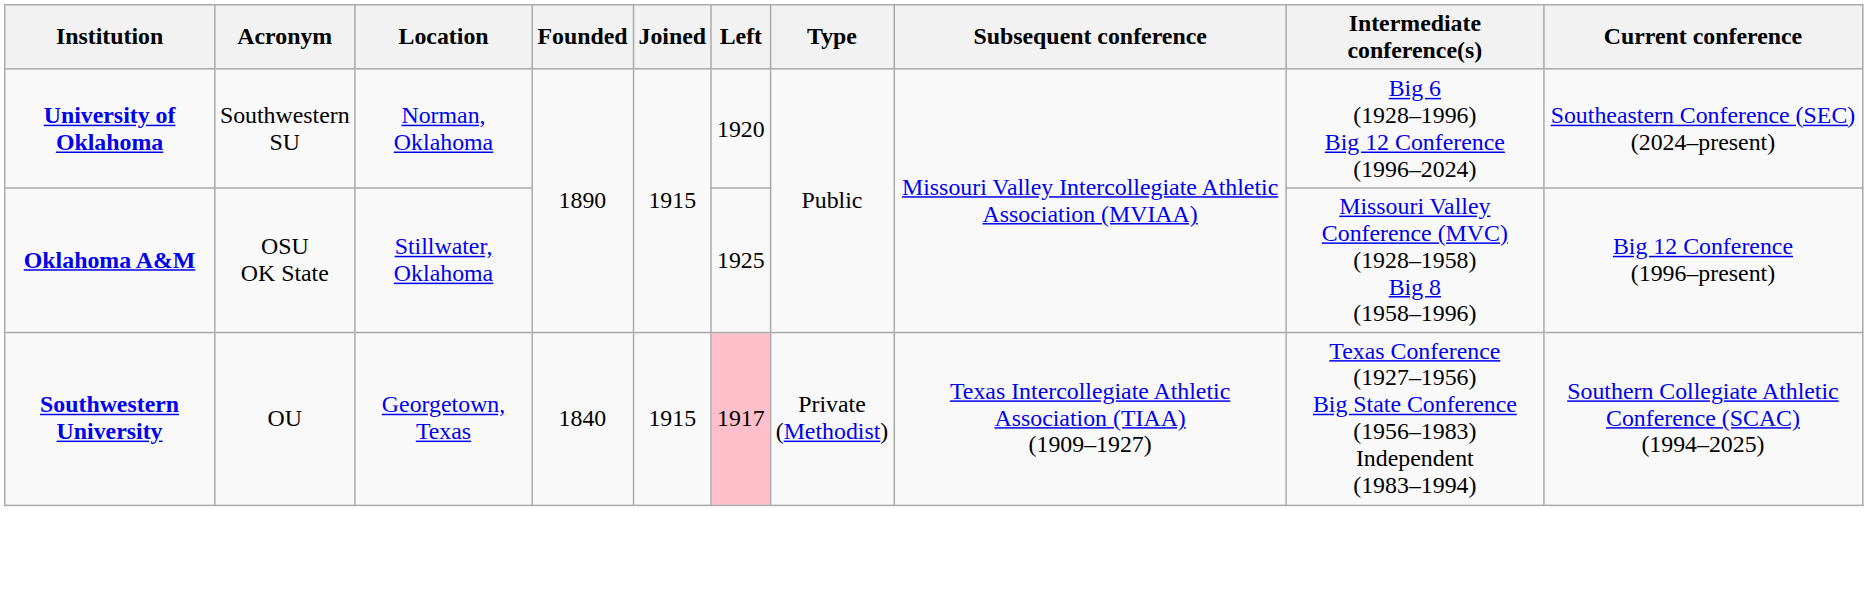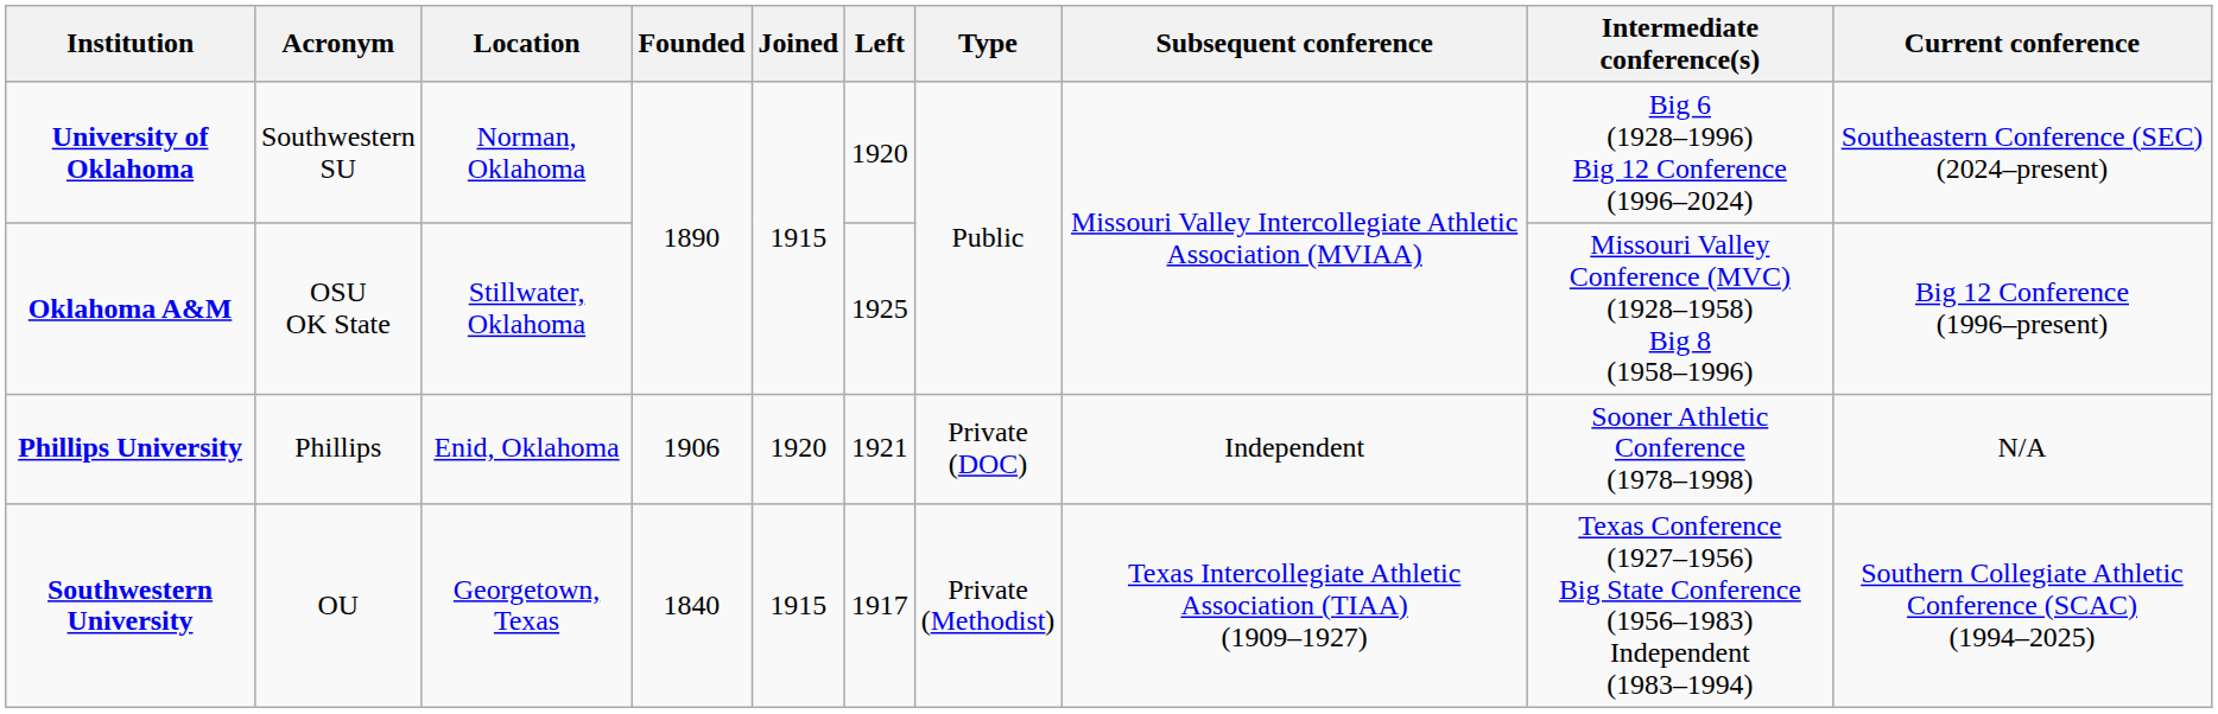 <table class="wikitable sortable" style="text-align:center">
 <tr>
 <th scope="col">Institution</th>
 <th scope="col">Acronym</th>
 <th scope="col">Location</th>
 <th scope="col">Founded</th>
 <th scope="col">Joined</th>
 <th scope="col">Left</th>
 <th scope="col">Type</th>
 <th scope="col">Subsequent conference</th>
 <th scope="col">Intermediate conference(s)</th>
 <th scope="col">Current conference</th>
 </tr>
 <tr>
 <td><strong><a href='#'>University of Oklahoma</a></strong></td>
 <td>Southwestern<br>SU</td>
 <td><a href='#'>Norman, Oklahoma</a></td>
 <td rowspan="2">1890</td>
 <td rowspan="2">1915</td>
 <td>1920</td>
 <td rowspan="2">Public</td>
 <td rowspan="2"><a href='#'>Missouri Valley Intercollegiate Athletic Association (MVIAA)</a></td>
 <td><a href='#'>Big 6</a><br>(1928–1996)<br><a href='#'>Big 12 Conference</a><br>(1996–2024)</td>
 <td><a href='#'>Southeastern Conference (SEC)</a><br>(2024–present)</td>
 </tr>
 <tr>
 <td><strong><a href='#'>Oklahoma A&M</a></strong></td>
 <td>OSU<br>OK State</td>
 <td><a href='#'>Stillwater, Oklahoma</a></td>
 <td>1925</td>
 <td><a href='#'>Missouri Valley Conference (MVC)</a><br>(1928–1958)<br><a href='#'>Big 8</a><br>(1958–1996)</td>
 <td><a href='#'>Big 12 Conference</a><br>(1996–present)</td>
 </tr>
 <tr>
+<td><strong><a href='#'>Phillips University</a></strong></td>
+<td>Phillips</td>
+<td><a href='#'>Enid, Oklahoma</a></td>
+<td>1906</td>
+<td>1920</td>
+<td>1921</td>
+<td>Private<br>(<a href='#'>DOC</a>)</td>
+<td>Independent</td>
+<td><a href='#'>Sooner Athletic Conference</a><br>(1978–1998)</td>
+<td>N/A</td>
+</tr>
+<tr>
 <td><strong><a href='#'>Southwestern University</a></strong></td>
 <td>OU</td>
 <td><a href='#'>Georgetown, Texas</a></td>
 <td>1840</td>
 <td>1915</td>
-<td style="background: pink;">1917</td>
+<td>1917</td>
 <td>Private<br>(<a href='#'>Methodist</a>)</td>
 <td><a href='#'>Texas Intercollegiate Athletic Association (TIAA)</a><br>(1909–1927)</td>
 <td><a href='#'>Texas Conference</a><br>(1927–1956)<br><a href='#'>Big State Conference</a><br>(1956–1983)<br>Independent<br>(1983–1994)</td>
 <td><a href='#'>Southern Collegiate Athletic Conference (SCAC)</a><br>(1994–2025)<br></td>
 </tr>
 </table>
